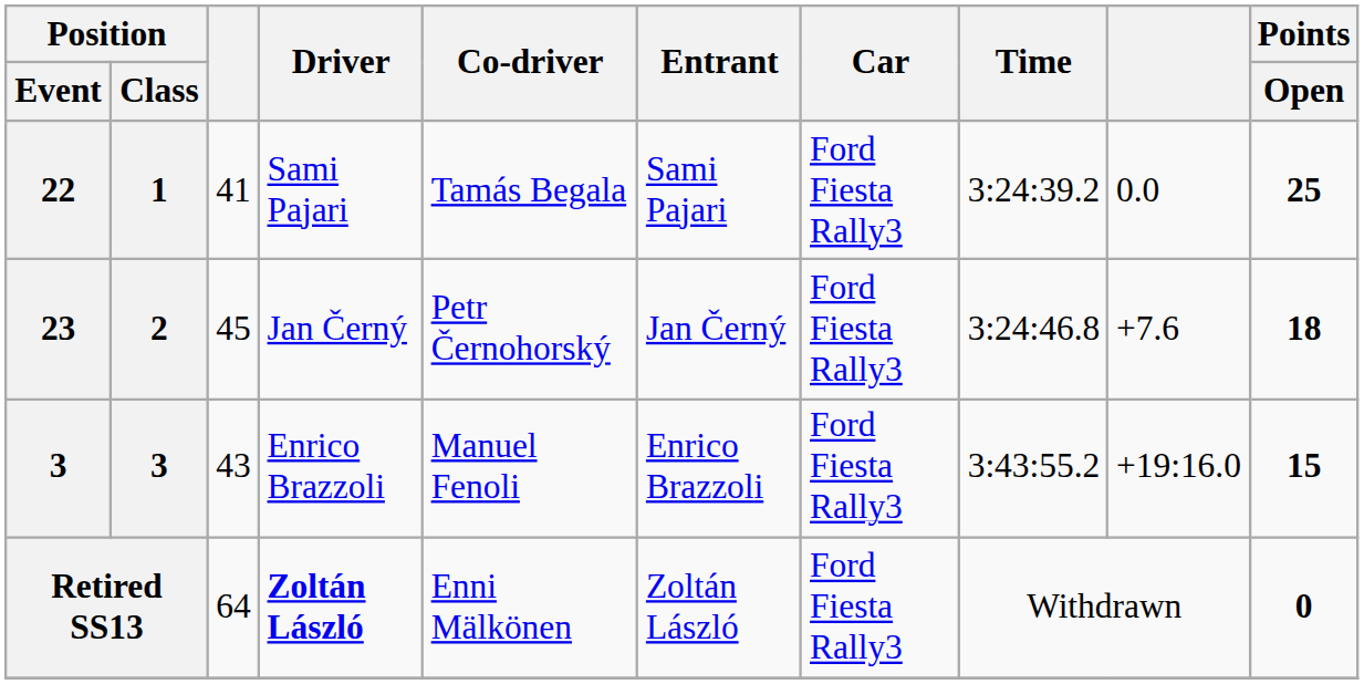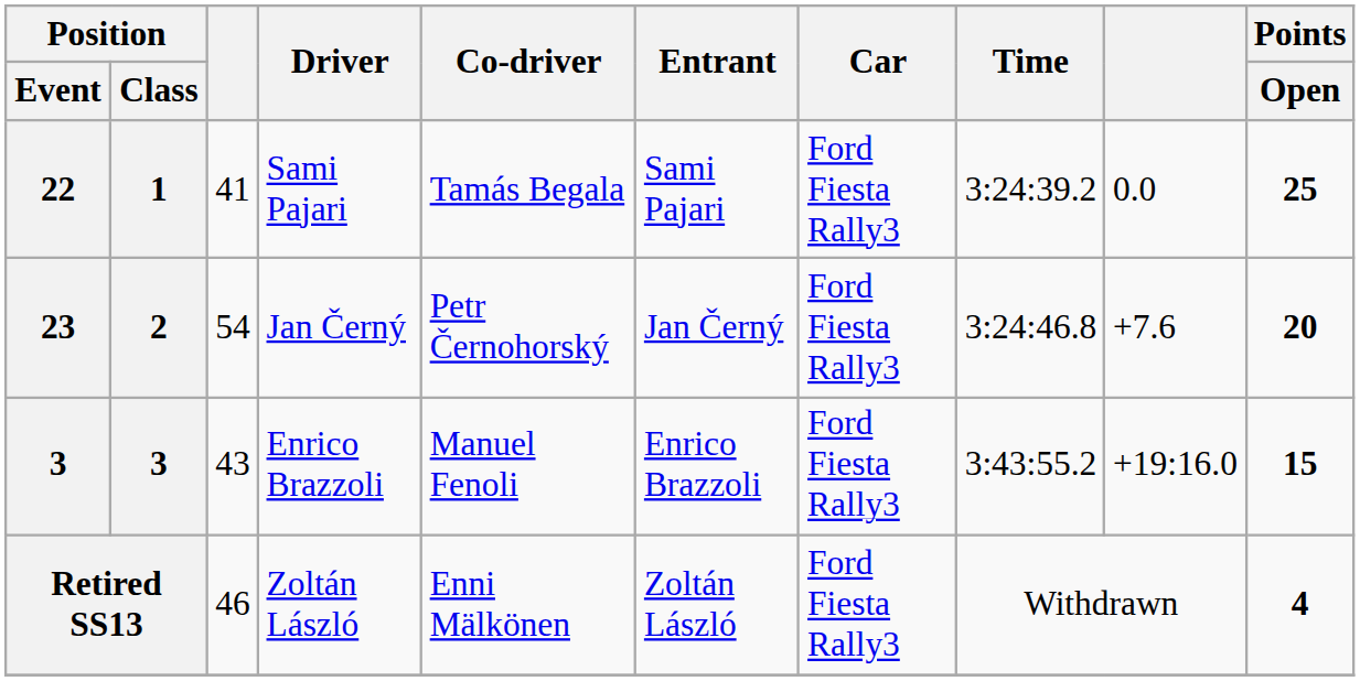 <table class="wikitable" width=85% style="font-size: 85%;">
 <tr>
 <th colspan="2">Position</th>
 <th rowspan="2"></th>
 <th rowspan="2">Driver</th>
 <th rowspan="2">Co-driver</th>
 <th rowspan="2">Entrant</th>
 <th rowspan="2">Car</th>
 <th rowspan="2">Time</th>
 <th rowspan="2"></th>
 <th>Points</th>
 </tr>
 <tr>
 <th>Event</th>
 <th>Class</th>
 <th>Open</th>
 </tr>
 <tr>
 <th>22</th>
 <th>1</th>
 <td align="center">41</td>
 <td><a href='#'>Sami Pajari</a></td>
 <td><a href='#'>Tamás Begala</a></td>
 <td><a href='#'>Sami Pajari</a></td>
 <td><a href='#'>Ford Fiesta Rally3</a></td>
 <td>3:24:39.2</td>
 <td>0.0</td>
 <td align="center"><strong>25</strong></td>
 </tr>
 <tr>
 <th>23</th>
 <th>2</th>
-<td align="center">45</td>
+<td align="center">54</td>
 <td><a href='#'>Jan Černý</a></td>
 <td><a href='#'>Petr Černohorský</a></td>
 <td><a href='#'>Jan Černý</a></td>
 <td><a href='#'>Ford Fiesta Rally3</a></td>
 <td>3:24:46.8</td>
 <td>+7.6</td>
-<td align="center"><strong>18</strong></td>
+<td align="center"><strong>20</strong></td>
 </tr>
 <tr>
 <th>3</th>
 <th>3</th>
 <td align="center">43</td>
 <td><a href='#'>Enrico Brazzoli</a></td>
 <td><a href='#'>Manuel Fenoli</a></td>
 <td><a href='#'>Enrico Brazzoli</a></td>
 <td><a href='#'>Ford Fiesta Rally3</a></td>
 <td>3:43:55.2</td>
 <td>+19:16.0</td>
 <td align="center"><strong>15</strong></td>
 </tr>
 <tr>
 <th colspan="2">Retired SS13</th>
-<td align="center">64</td>
-<td><strong><a href='#'>Zoltán László</a></strong></td>
+<td align="center">46</td>
+<td><a href='#'>Zoltán László</a></td>
 <td><a href='#'>Enni Mälkönen</a></td>
 <td><a href='#'>Zoltán László</a></td>
 <td><a href='#'>Ford Fiesta Rally3</a></td>
 <td align="center" colspan="2">Withdrawn</td>
-<td align="center"><strong>0</strong></td>
+<td align="center"><strong>4</strong></td>
 </tr>
 <tr>
 </tr>
 </table>
